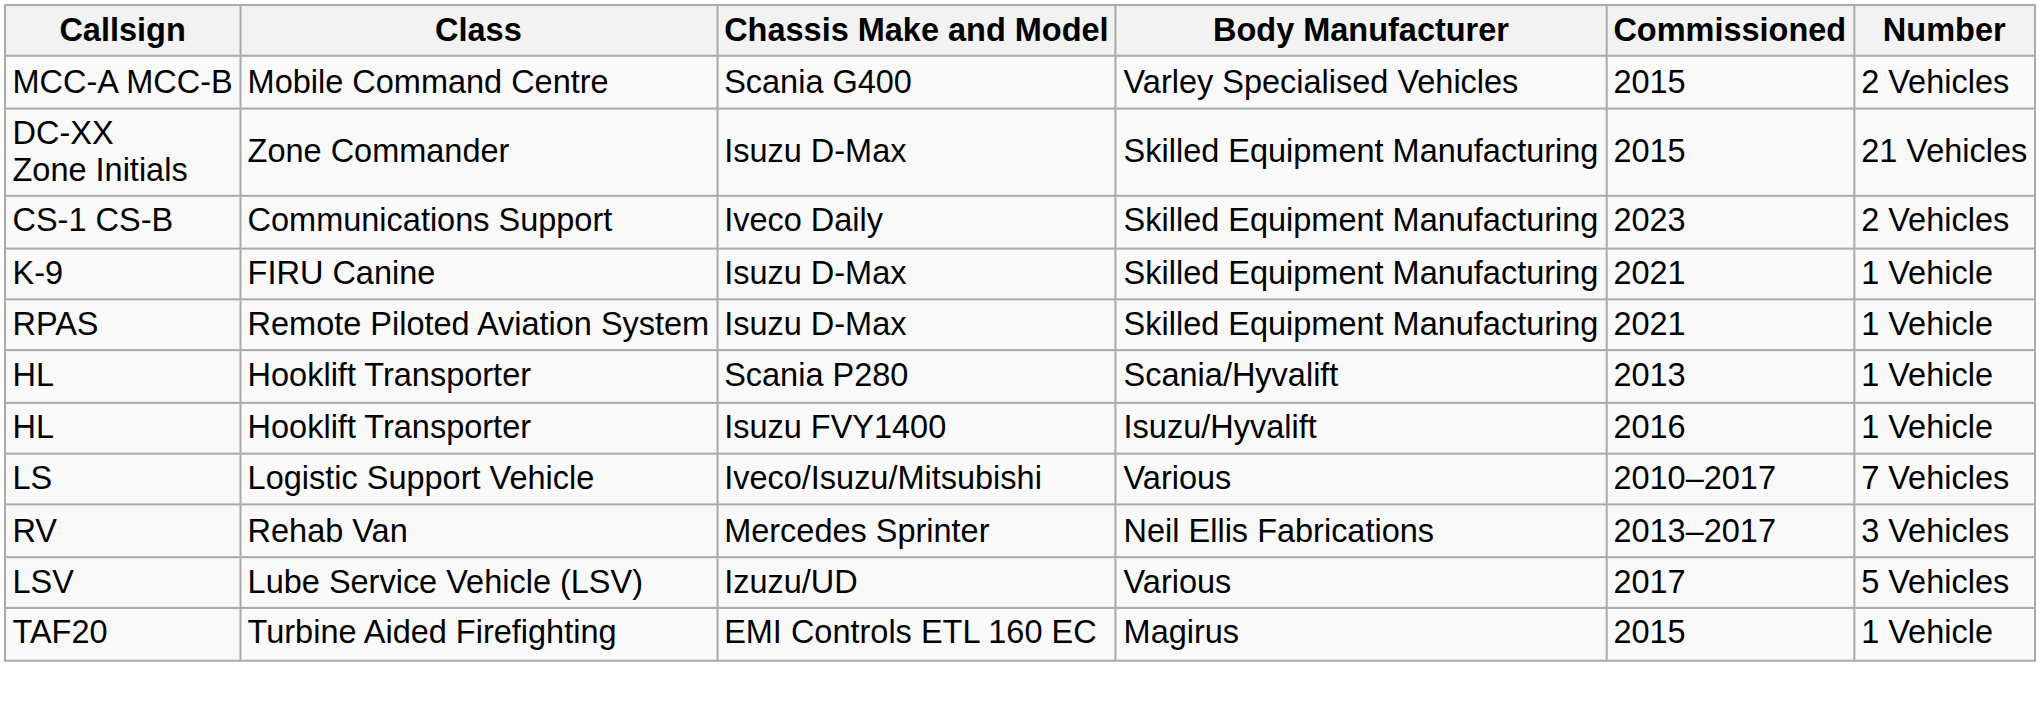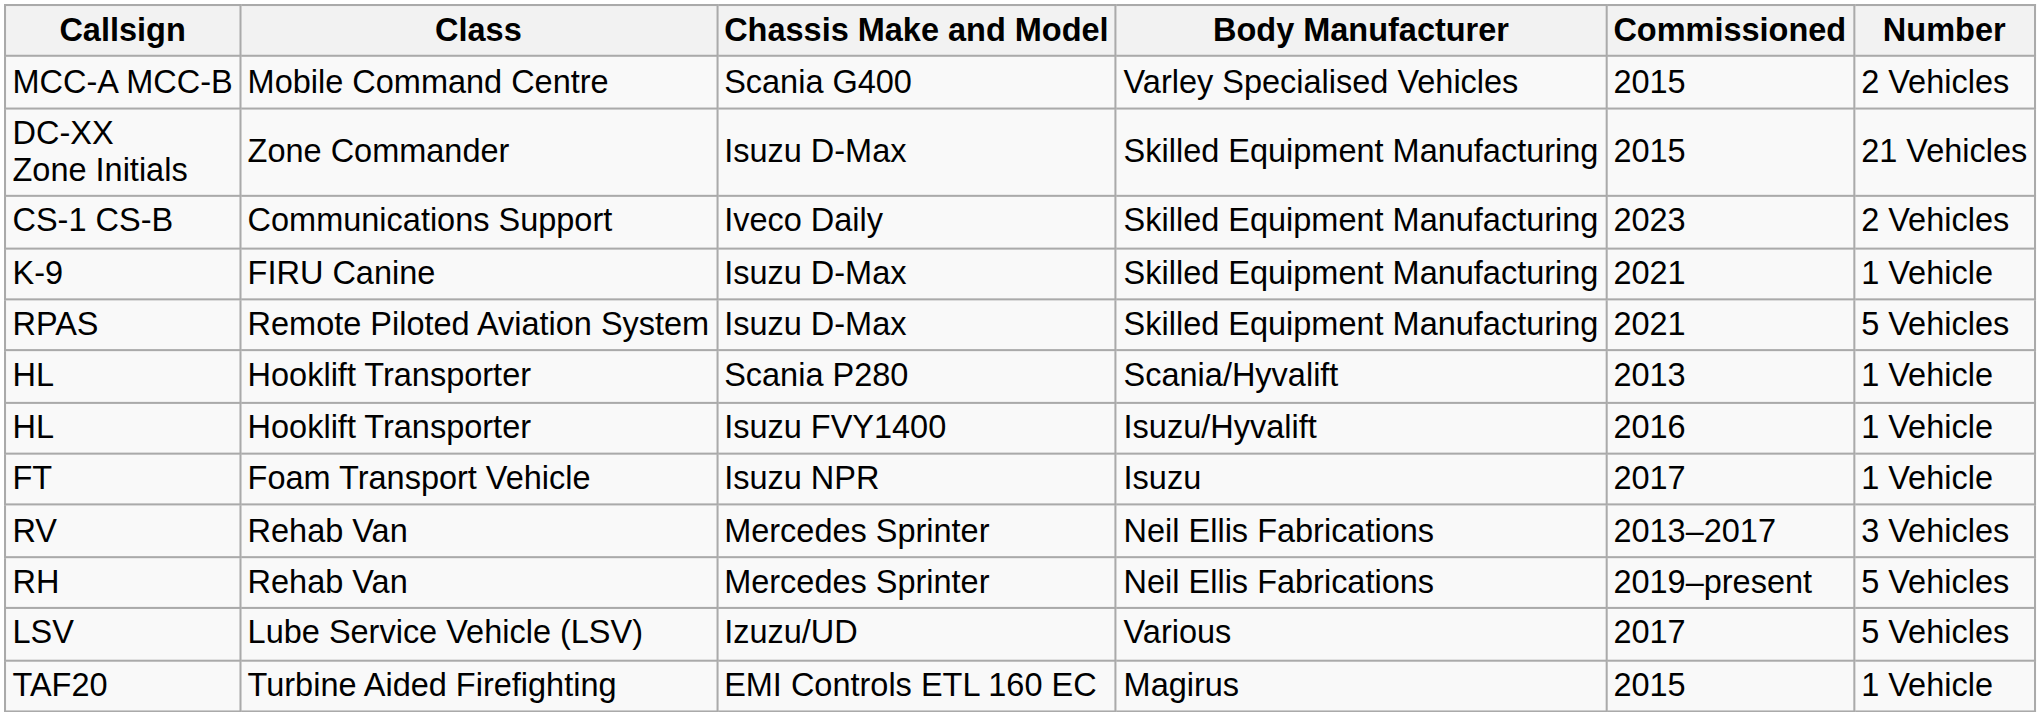 <table class="wikitable">
 <tr>
 <th>Callsign</th>
 <th>Class</th>
 <th>Chassis Make and Model</th>
 <th>Body Manufacturer</th>
 <th>Commissioned</th>
 <th>Number</th>
 </tr>
 <tr>
 <td>MCC-A MCC-B</td>
 <td>Mobile Command Centre</td>
 <td>Scania G400</td>
 <td>Varley Specialised Vehicles</td>
 <td>2015</td>
 <td>2 Vehicles</td>
 </tr>
 <tr>
 <td>DC-XX<br>Zone Initials</td>
 <td>Zone Commander</td>
 <td>Isuzu D-Max</td>
 <td>Skilled Equipment Manufacturing</td>
 <td>2015</td>
 <td>21 Vehicles</td>
 </tr>
 <tr>
 <td>CS-1 CS-B</td>
 <td>Communications Support</td>
 <td>Iveco Daily</td>
 <td>Skilled Equipment Manufacturing</td>
 <td>2023</td>
 <td>2 Vehicles</td>
 </tr>
 <tr>
 <td>K-9</td>
 <td>FIRU Canine</td>
 <td>Isuzu D-Max</td>
 <td>Skilled Equipment Manufacturing</td>
 <td>2021</td>
 <td>1 Vehicle</td>
 </tr>
 <tr>
 <td>RPAS</td>
 <td>Remote Piloted Aviation System</td>
 <td>Isuzu D-Max</td>
 <td>Skilled Equipment Manufacturing</td>
 <td>2021</td>
-<td>1 Vehicle</td>
+<td>5 Vehicles</td>
 </tr>
 <tr>
 <td>HL</td>
 <td>Hooklift Transporter</td>
 <td>Scania P280</td>
 <td>Scania/Hyvalift</td>
 <td>2013</td>
 <td>1 Vehicle</td>
 </tr>
 <tr>
 <td>HL</td>
 <td>Hooklift Transporter</td>
 <td>Isuzu FVY1400</td>
 <td>Isuzu/Hyvalift</td>
 <td>2016</td>
 <td>1 Vehicle</td>
 </tr>
 <tr>
-<td>LS</td>
-<td>Logistic Support Vehicle</td>
-<td>Iveco/Isuzu/Mitsubishi</td>
-<td>Various</td>
-<td>2010–2017</td>
-<td>7 Vehicles</td>
+<td>FT</td>
+<td>Foam Transport Vehicle</td>
+<td>Isuzu NPR</td>
+<td>Isuzu</td>
+<td>2017</td>
+<td>1 Vehicle</td>
 </tr>
 <tr>
 <td>RV</td>
 <td>Rehab Van</td>
 <td>Mercedes Sprinter</td>
 <td>Neil Ellis Fabrications</td>
 <td>2013–2017</td>
 <td>3 Vehicles</td>
+</tr>
+<tr>
+<td>RH</td>
+<td>Rehab Van</td>
+<td>Mercedes Sprinter</td>
+<td>Neil Ellis Fabrications</td>
+<td>2019–present</td>
+<td>5 Vehicles</td>
 </tr>
 <tr>
 <td>LSV</td>
 <td>Lube Service Vehicle (LSV)</td>
 <td>Izuzu/UD</td>
 <td>Various</td>
 <td>2017</td>
 <td>5 Vehicles</td>
 </tr>
 <tr>
 <td>TAF20</td>
 <td>Turbine Aided Firefighting</td>
 <td>EMI Controls ETL 160 EC</td>
 <td>Magirus</td>
 <td>2015</td>
 <td>1 Vehicle</td>
 </tr>
 </table>
